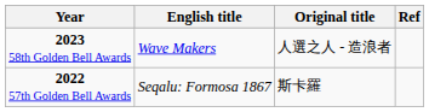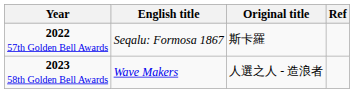 <table class="wikitable sortable">
 <tr style="background:#bebebe;">
 <th>Year</th>
 <th>English title</th>
 <th>Original title</th>
 <th>Ref</th>
 </tr>
 <tr>
+<td style="text-align:center"><strong>2022</strong> <br> <small><a href='#'>57th Golden Bell Awards</a></small></td>
+<td><em>Seqalu: Formosa 1867</em></td>
+<td>斯卡羅</td>
+<td></td>
+</tr>
+<tr>
 <td style="text-align:center"><strong>2023</strong> <br> <small><a href='#'>58th Golden Bell Awards</a></small></td>
 <td><em><a href='#'>Wave Makers</a></em></td>
 <td>人選之人 - 造浪者</td>
 <td></td>
 </tr>
-<tr>
-<td style="text-align:center"><strong>2022</strong> <br> <small><a href='#'>57th Golden Bell Awards</a></small></td>
-<td><em>Seqalu: Formosa 1867</em></td>
-<td>斯卡羅</td>
-<td></td>
-</tr>
 </table>
